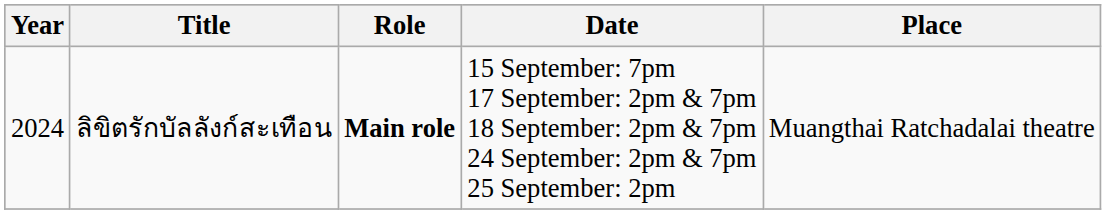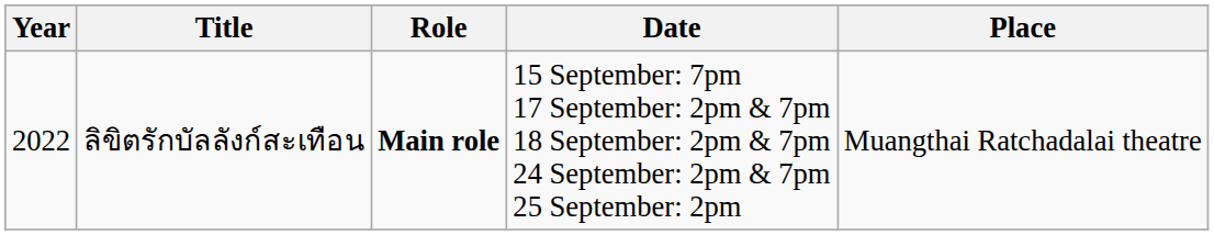 <table class="wikitable">
 <tr>
 <th>Year</th>
 <th>Title</th>
 <th>Role</th>
 <th>Date</th>
 <th>Place</th>
 </tr>
 <tr>
-<td>2024</td>
+<td>2022</td>
 <td>ลิขิตรักบัลลังก์สะเทือน</td>
 <td><strong>Main role</strong></td>
 <td>15 September: 7pm<br>17 September: 2pm & 7pm<br>18 September: 2pm & 7pm<br>24 September: 2pm & 7pm<br>25 September: 2pm</td>
 <td>Muangthai Ratchadalai theatre</td>
 </tr>
 </table>
